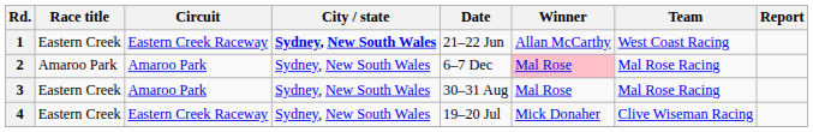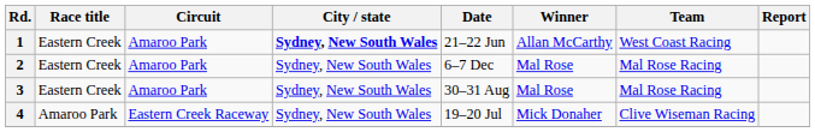 <table class="wikitable" style="font-size: 90%">
 <tr>
 <th>Rd.</th>
 <th>Race title</th>
 <th>Circuit</th>
 <th>City / state</th>
 <th>Date</th>
 <th>Winner</th>
 <th>Team</th>
 <th>Report</th>
 </tr>
 <tr>
 <th>1</th>
 <td> Eastern Creek</td>
-<td><a href='#'>Eastern Creek Raceway</a></td>
+<td><a href='#'>Amaroo Park</a></td>
 <td><strong><a href='#'>Sydney</a>, <a href='#'>New South Wales</a></strong></td>
 <td>21–22 Jun</td>
 <td><a href='#'>Allan McCarthy</a></td>
 <td><a href='#'>West Coast Racing</a></td>
 <td></td>
 </tr>
 <tr>
 <th>2</th>
-<td> Amaroo Park</td>
+<td> Eastern Creek</td>
 <td><a href='#'>Amaroo Park</a></td>
 <td><a href='#'>Sydney</a>, <a href='#'>New South Wales</a></td>
 <td>6–7 Dec</td>
-<td style="background: pink;"><a href='#'>Mal Rose</a></td>
+<td><a href='#'>Mal Rose</a></td>
 <td><a href='#'>Mal Rose Racing</a></td>
 <td></td>
 </tr>
 <tr>
 <th>3</th>
 <td> Eastern Creek</td>
 <td><a href='#'>Amaroo Park</a></td>
 <td><a href='#'>Sydney</a>, <a href='#'>New South Wales</a></td>
 <td>30–31 Aug</td>
 <td><a href='#'>Mal Rose</a></td>
 <td><a href='#'>Mal Rose Racing</a></td>
 <td></td>
 </tr>
 <tr>
 <th>4</th>
-<td> Eastern Creek</td>
+<td> Amaroo Park</td>
 <td><a href='#'>Eastern Creek Raceway</a></td>
 <td><a href='#'>Sydney</a>, <a href='#'>New South Wales</a></td>
 <td>19–20 Jul</td>
 <td><a href='#'>Mick Donaher</a></td>
 <td><a href='#'>Clive Wiseman Racing</a></td>
 <td></td>
 </tr>
 <tr>
 </tr>
 </table>
